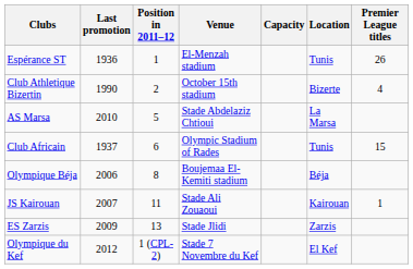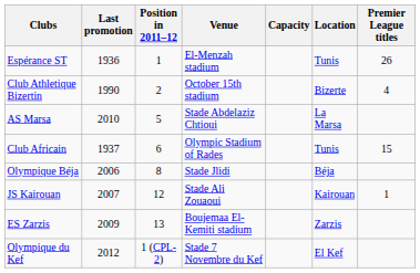 <table class="wikitable sortable">
 <tr>
 <th>Clubs</th>
 <th>Last <br>promotion</th>
 <th>Position in<br><a href='#'>2011–12</a></th>
 <th>Venue</th>
 <th>Capacity</th>
 <th>Location</th>
 <th>Premier League <br>titles</th>
 </tr>
 <tr>
 <td><a href='#'>Espérance ST</a></td>
 <td align=center>1936</td>
 <td align=center>1</td>
 <td><a href='#'>El-Menzah stadium</a></td>
 <td></td>
 <td><a href='#'>Tunis</a></td>
 <td align=center>26</td>
 </tr>
 <tr>
 <td><a href='#'>Club Athletique Bizertin</a></td>
 <td align=center>1990</td>
 <td align=center>2</td>
 <td><a href='#'>October 15th stadium</a></td>
 <td></td>
 <td><a href='#'>Bizerte</a></td>
 <td align=center>4</td>
 </tr>
 <tr>
 <td><a href='#'>AS Marsa</a></td>
 <td align=center>2010</td>
 <td align=center>5</td>
 <td><a href='#'>Stade Abdelaziz Chtioui</a></td>
 <td></td>
 <td><a href='#'>La Marsa</a></td>
 <td></td>
 </tr>
 <tr>
 <td><a href='#'>Club Africain</a></td>
 <td align=center>1937</td>
 <td align=center>6</td>
 <td><a href='#'>Olympic Stadium of Rades</a></td>
 <td></td>
 <td><a href='#'>Tunis</a></td>
 <td align=center>15</td>
 </tr>
 <tr>
 <td><a href='#'>Olympique Béja</a></td>
 <td align=center>2006</td>
 <td align=center>8</td>
-<td><a href='#'>Boujemaa El-Kemiti stadium</a></td>
+<td><a href='#'>Stade Jlidi</a></td>
 <td></td>
 <td><a href='#'>Béja</a></td>
 <td></td>
 </tr>
 <tr>
 <td><a href='#'>JS Kairouan</a></td>
 <td align=center>2007</td>
-<td align=center>11</td>
+<td align=center>12</td>
 <td><a href='#'>Stade Ali Zouaoui</a></td>
 <td></td>
 <td><a href='#'>Kairouan</a></td>
 <td align=center>1</td>
 </tr>
 <tr>
 <td><a href='#'>ES Zarzis</a></td>
 <td align=center>2009</td>
 <td align=center>13</td>
-<td><a href='#'>Stade Jlidi</a></td>
+<td><a href='#'>Boujemaa El-Kemiti stadium</a></td>
 <td></td>
 <td><a href='#'>Zarzis</a></td>
 <td></td>
 </tr>
 <tr>
 <td><a href='#'>Olympique du Kef</a></td>
 <td align=center>2012</td>
 <td align=center>1 (<a href='#'>CPL-2</a>)</td>
 <td><a href='#'>Stade 7 Novembre du Kef</a></td>
 <td></td>
 <td><a href='#'>El Kef</a></td>
 <td></td>
 </tr>
 </table>
